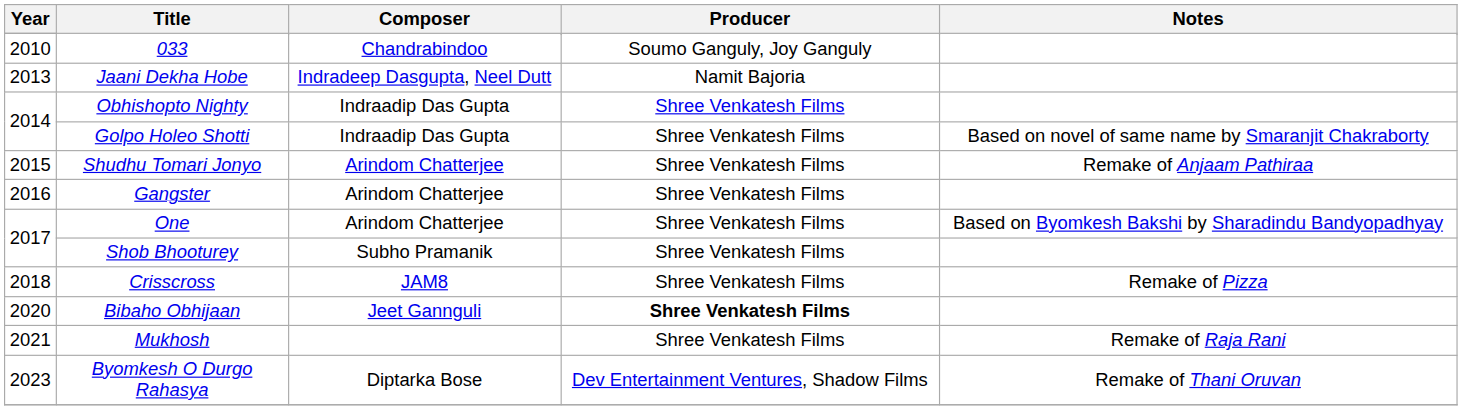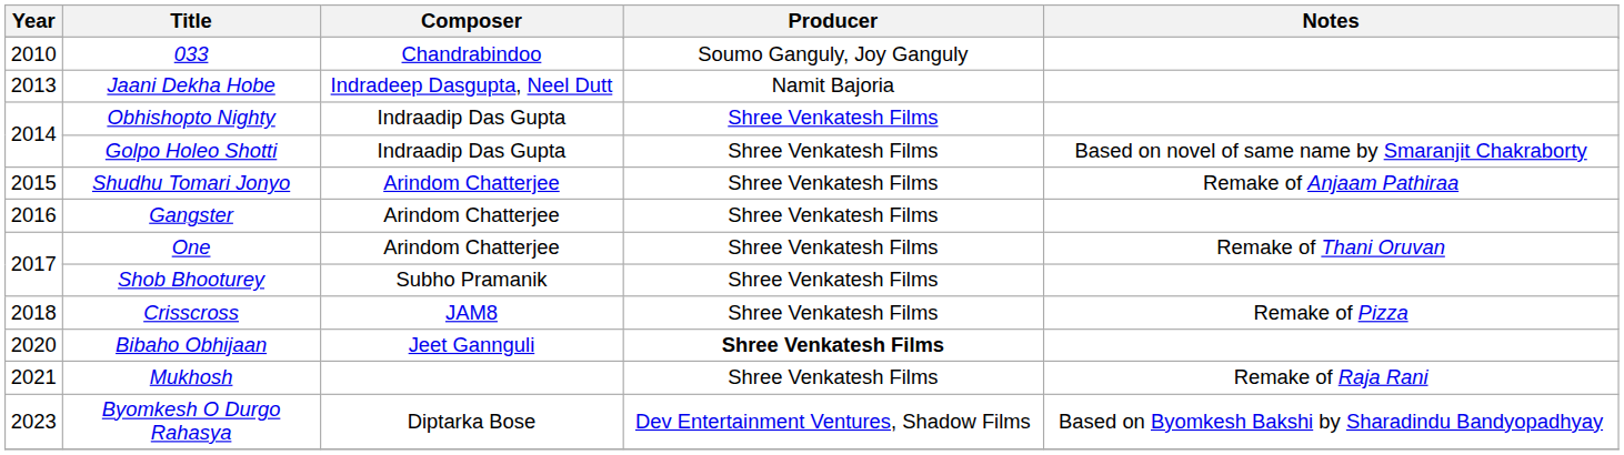 <table class="wikitable sortable" style="width:100%;">
 <tr>
 <th>Year</th>
 <th rowspan="2" style="width:16%;">Title</th>
 <th rowspan="2">Composer</th>
 <th rowspan="2">Producer</th>
 <th rowspan="2">Notes</th>
 </tr>
 <tr>
 </tr>
 <tr style="background:#fff; text-align:center;">
 <td>2010</td>
 <td><em><a href='#'>033</a></em></td>
 <td><a href='#'>Chandrabindoo</a></td>
 <td>Soumo Ganguly, Joy Ganguly</td>
 <td></td>
 </tr>
 <tr style="background:#fff; text-align:center;">
 <td>2013</td>
 <td><em><a href='#'>Jaani Dekha Hobe</a></em></td>
 <td><a href='#'>Indradeep Dasgupta</a>, <a href='#'>Neel Dutt</a></td>
 <td>Namit Bajoria</td>
 <td></td>
 </tr>
 <tr style="background:#fff; text-align:center;">
 <td rowspan="2">2014</td>
 <td><em><a href='#'>Obhishopto Nighty</a></em></td>
 <td>Indraadip Das Gupta</td>
 <td><a href='#'>Shree Venkatesh Films</a></td>
 <td></td>
 </tr>
 <tr style="background:#fff; text-align:center;">
 <td><em><a href='#'>Golpo Holeo Shotti</a></em></td>
 <td>Indraadip Das Gupta</td>
 <td>Shree Venkatesh Films</td>
 <td>Based on novel of same name by <a href='#'>Smaranjit Chakraborty</a></td>
 </tr>
 <tr style="background:#fff; text-align:center;">
 <td>2015</td>
 <td><em><a href='#'>Shudhu Tomari Jonyo</a></em></td>
 <td><a href='#'>Arindom Chatterjee</a></td>
 <td>Shree Venkatesh Films</td>
 <td>Remake of <em><a href='#'>Anjaam Pathiraa</a></em></td>
 </tr>
 <tr style="background:#fff; text-align:center;">
 <td>2016</td>
 <td><em><a href='#'>Gangster</a></em></td>
 <td>Arindom Chatterjee</td>
 <td>Shree Venkatesh Films</td>
 <td></td>
 </tr>
 <tr style="background:#fff; text-align:center;">
 <td rowspan="2">2017</td>
 <td><em><a href='#'>One</a></em></td>
 <td>Arindom Chatterjee</td>
 <td>Shree Venkatesh Films</td>
-<td>Based on <a href='#'>Byomkesh Bakshi</a> by <a href='#'>Sharadindu Bandyopadhyay</a></td>
+<td>Remake of <em><a href='#'>Thani Oruvan</a></em></td>
 </tr>
 <tr style="background:#fff; text-align:center;">
 <td><em><a href='#'>Shob Bhooturey</a></em></td>
 <td>Subho Pramanik</td>
 <td>Shree Venkatesh Films</td>
 <td></td>
 </tr>
 <tr style="background:#fff; text-align:center;">
 <td>2018</td>
 <td><em><a href='#'>Crisscross</a></em></td>
 <td><a href='#'>JAM8</a></td>
 <td>Shree Venkatesh Films</td>
 <td>Remake of <em><a href='#'>Pizza</a></em></td>
 </tr>
 <tr style="background:#fff; text-align:center;">
 <td>2020</td>
 <td><em><a href='#'>Bibaho Obhijaan</a></em></td>
 <td><a href='#'>Jeet Gannguli</a></td>
 <td><strong>Shree Venkatesh Films</strong></td>
 <td></td>
 </tr>
 <tr style="background:#fff; text-align:center;">
 <td>2021</td>
 <td><em><a href='#'>Mukhosh</a></em></td>
 <td></td>
 <td>Shree Venkatesh Films</td>
 <td>Remake of  <em><a href='#'>Raja Rani</a></em></td>
 </tr>
 <tr style="background:#fff; text-align:center;">
 <td>2023</td>
 <td><em><a href='#'>Byomkesh O Durgo Rahasya</a></em></td>
 <td>Diptarka Bose</td>
 <td><a href='#'>Dev Entertainment Ventures</a>, Shadow Films</td>
-<td>Remake of <em><a href='#'>Thani Oruvan</a></em></td>
+<td>Based on <a href='#'>Byomkesh Bakshi</a> by <a href='#'>Sharadindu Bandyopadhyay</a></td>
 </tr>
 <tr>
 </tr>
 </table>
